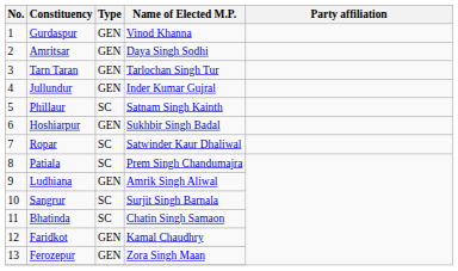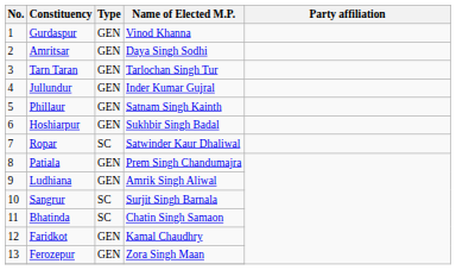 <table class="wikitable" style="font-size:95%;">
 <tr>
 <th>No.</th>
 <th>Constituency</th>
 <th>Type</th>
 <th>Name of Elected M.P.</th>
 <th colspan="2" style="width:18em">Party affiliation</th>
 </tr>
 <tr>
 <td>1</td>
 <td><a href='#'>Gurdaspur</a></td>
 <td>GEN</td>
 <td><a href='#'>Vinod Khanna</a></td>
 <td></td>
 </tr>
 <tr>
 <td>2</td>
 <td><a href='#'>Amritsar</a></td>
 <td>GEN</td>
 <td><a href='#'>Daya Singh Sodhi</a></td>
 </tr>
 <tr>
 <td>3</td>
 <td><a href='#'>Tarn Taran</a></td>
 <td>GEN</td>
 <td><a href='#'>Tarlochan Singh Tur</a></td>
 <td></td>
 </tr>
 <tr>
 <td>4</td>
 <td><a href='#'>Jullundur</a></td>
 <td>GEN</td>
 <td><a href='#'>Inder Kumar Gujral</a></td>
 <td></td>
 </tr>
 <tr>
 <td>5</td>
 <td><a href='#'>Phillaur</a></td>
-<td>SC</td>
+<td>GEN</td>
 <td><a href='#'>Satnam Singh Kainth</a></td>
 <td></td>
 </tr>
 <tr>
 <td>6</td>
 <td><a href='#'>Hoshiarpur</a></td>
 <td>GEN</td>
 <td><a href='#'>Sukhbir Singh Badal</a></td>
 <td></td>
 </tr>
 <tr>
 <td>7</td>
 <td><a href='#'>Ropar</a></td>
 <td>SC</td>
 <td><a href='#'>Satwinder Kaur Dhaliwal</a></td>
 <td></td>
 </tr>
 <tr>
 <td>8</td>
 <td><a href='#'>Patiala</a></td>
-<td>SC</td>
+<td>GEN</td>
 <td><a href='#'>Prem Singh Chandumajra</a></td>
 </tr>
 <tr>
 <td>9</td>
 <td><a href='#'>Ludhiana</a></td>
 <td>GEN</td>
 <td><a href='#'>Amrik Singh Aliwal</a></td>
 </tr>
 <tr>
 <td>10</td>
 <td><a href='#'>Sangrur</a></td>
 <td>SC</td>
 <td><a href='#'>Surjit Singh Barnala</a></td>
 </tr>
 <tr>
 <td>11</td>
 <td><a href='#'>Bhatinda</a></td>
 <td>SC</td>
 <td><a href='#'>Chatin Singh Samaon</a></td>
 </tr>
 <tr>
 <td>12</td>
 <td><a href='#'>Faridkot</a></td>
 <td>GEN</td>
 <td><a href='#'>Kamal Chaudhry</a></td>
 </tr>
 <tr>
 <td>13</td>
 <td><a href='#'>Ferozepur</a></td>
 <td>GEN</td>
 <td><a href='#'>Zora Singh Maan</a></td>
 </tr>
 <tr>
 </tr>
 </table>
